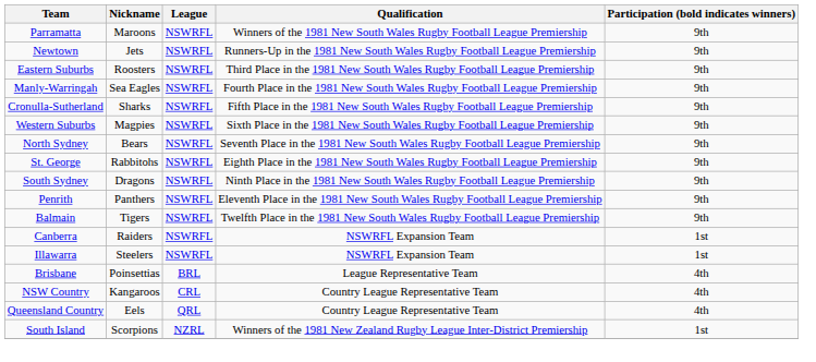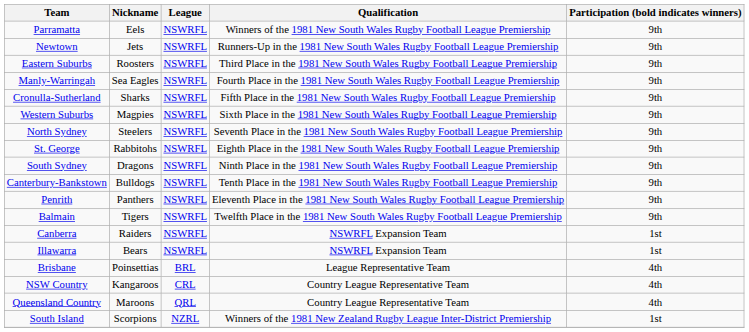 <table class="wikitable" style="text-align:center">
 <tr>
 <th>Team</th>
 <th>Nickname</th>
 <th>League</th>
 <th>Qualification</th>
 <th>Participation (bold indicates winners)</th>
 </tr>
 <tr>
 <td><a href='#'>Parramatta</a></td>
-<td>Maroons</td>
+<td>Eels</td>
 <td><a href='#'>NSWRFL</a></td>
 <td>Winners of the <a href='#'>1981 New South Wales Rugby Football League Premiership</a></td>
 <td>9th </td>
 </tr>
 <tr>
 <td><a href='#'>Newtown</a></td>
 <td>Jets</td>
 <td><a href='#'>NSWRFL</a></td>
 <td>Runners-Up in the <a href='#'>1981 New South Wales Rugby Football League Premiership</a></td>
 <td>9th </td>
 </tr>
 <tr>
 <td><a href='#'>Eastern Suburbs</a></td>
 <td>Roosters</td>
 <td><a href='#'>NSWRFL</a></td>
 <td>Third Place in the <a href='#'>1981 New South Wales Rugby Football League Premiership</a></td>
 <td>9th </td>
 </tr>
 <tr>
 <td><a href='#'>Manly-Warringah</a></td>
 <td>Sea Eagles</td>
 <td><a href='#'>NSWRFL</a></td>
 <td>Fourth Place in the <a href='#'>1981 New South Wales Rugby Football League Premiership</a></td>
 <td>9th </td>
 </tr>
 <tr>
 <td><a href='#'>Cronulla-Sutherland</a></td>
 <td>Sharks</td>
 <td><a href='#'>NSWRFL</a></td>
 <td>Fifth Place in the <a href='#'>1981 New South Wales Rugby Football League Premiership</a></td>
 <td>9th </td>
 </tr>
 <tr>
 <td><a href='#'>Western Suburbs</a></td>
 <td>Magpies</td>
 <td><a href='#'>NSWRFL</a></td>
 <td>Sixth Place in the <a href='#'>1981 New South Wales Rugby Football League Premiership</a></td>
 <td>9th </td>
 </tr>
 <tr>
 <td><a href='#'>North Sydney</a></td>
-<td>Bears</td>
+<td>Steelers</td>
 <td><a href='#'>NSWRFL</a></td>
 <td>Seventh Place in the <a href='#'>1981 New South Wales Rugby Football League Premiership</a></td>
 <td>9th </td>
 </tr>
 <tr>
 <td><a href='#'>St. George</a></td>
 <td>Rabbitohs</td>
 <td><a href='#'>NSWRFL</a></td>
 <td>Eighth Place in the <a href='#'>1981 New South Wales Rugby Football League Premiership</a></td>
 <td>9th </td>
 </tr>
 <tr>
 <td><a href='#'>South Sydney</a></td>
 <td>Dragons</td>
 <td><a href='#'>NSWRFL</a></td>
 <td>Ninth Place in the <a href='#'>1981 New South Wales Rugby Football League Premiership</a></td>
+<td>9th </td>
+</tr>
+<tr>
+<td><a href='#'>Canterbury-Bankstown</a></td>
+<td>Bulldogs</td>
+<td><a href='#'>NSWRFL</a></td>
+<td>Tenth Place in the <a href='#'>1981 New South Wales Rugby Football League Premiership</a></td>
 <td>9th </td>
 </tr>
 <tr>
 <td><a href='#'>Penrith</a></td>
 <td>Panthers</td>
 <td><a href='#'>NSWRFL</a></td>
 <td>Eleventh Place in the <a href='#'>1981 New South Wales Rugby Football League Premiership</a></td>
 <td>9th </td>
 </tr>
 <tr>
 <td><a href='#'>Balmain</a></td>
 <td>Tigers</td>
 <td><a href='#'>NSWRFL</a></td>
 <td>Twelfth Place in the <a href='#'>1981 New South Wales Rugby Football League Premiership</a></td>
 <td>9th </td>
 </tr>
 <tr>
 <td><a href='#'>Canberra</a></td>
 <td>Raiders</td>
 <td><a href='#'>NSWRFL</a></td>
 <td><a href='#'>NSWRFL</a> Expansion Team</td>
 <td>1st</td>
 </tr>
 <tr>
 <td><a href='#'>Illawarra</a></td>
-<td>Steelers</td>
+<td>Bears</td>
 <td><a href='#'>NSWRFL</a></td>
 <td><a href='#'>NSWRFL</a> Expansion Team</td>
 <td>1st</td>
 </tr>
 <tr>
 <td><a href='#'>Brisbane</a></td>
 <td>Poinsettias</td>
 <td><a href='#'>BRL</a></td>
 <td>League Representative Team</td>
 <td>4th </td>
 </tr>
 <tr>
 <td><a href='#'>NSW Country</a></td>
 <td>Kangaroos</td>
 <td><a href='#'>CRL</a></td>
 <td>Country League Representative Team</td>
 <td>4th </td>
 </tr>
 <tr>
 <td><a href='#'>Queensland Country</a></td>
-<td>Eels</td>
+<td>Maroons</td>
 <td><a href='#'>QRL</a></td>
 <td>Country League Representative Team</td>
 <td>4th </td>
 </tr>
 <tr>
 <td><a href='#'>South Island</a></td>
 <td>Scorpions</td>
 <td><a href='#'>NZRL</a></td>
 <td>Winners of the <a href='#'>1981 New Zealand Rugby League Inter-District Premiership</a></td>
 <td>1st</td>
 </tr>
 <tr>
 </tr>
 </table>
